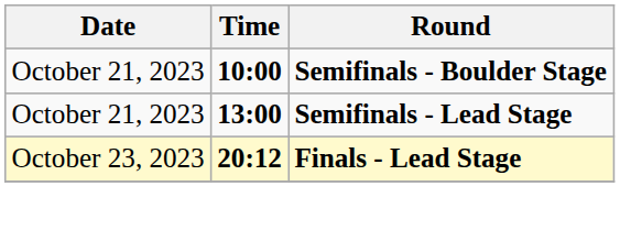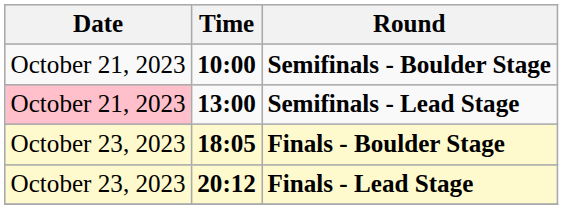 <table class="wikitable">
 <tr>
 <th>Date</th>
 <th>Time</th>
 <th>Round</th>
 </tr>
 <tr>
 <td>October 21, 2023</td>
 <td><strong>10:00</strong></td>
 <td><strong>Semifinals - Boulder Stage</strong></td>
 </tr>
 <tr>
-<td>October 21, 2023</td>
+<td style="background: pink;">October 21, 2023</td>
 <td><strong>13:00</strong></td>
 <td><strong>Semifinals - Lead Stage</strong></td>
+</tr>
+<tr style=background:lemonchiffon>
+<td>October 23, 2023</td>
+<td><strong>18:05</strong></td>
+<td><strong>Finals - Boulder Stage</strong></td>
 </tr>
 <tr style=background:lemonchiffon>
 <td>October 23, 2023</td>
 <td><strong>20:12</strong></td>
 <td><strong>Finals - Lead Stage</strong></td>
 </tr>
 <tr>
 </tr>
 </table>
